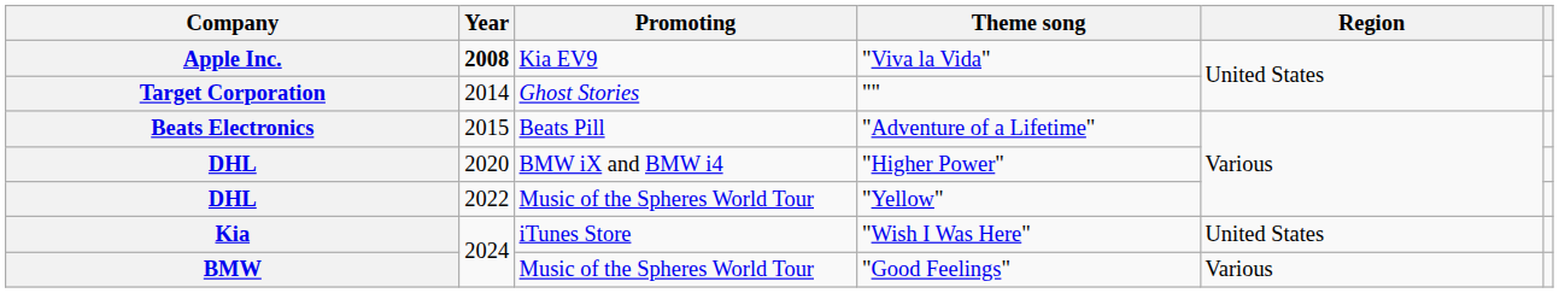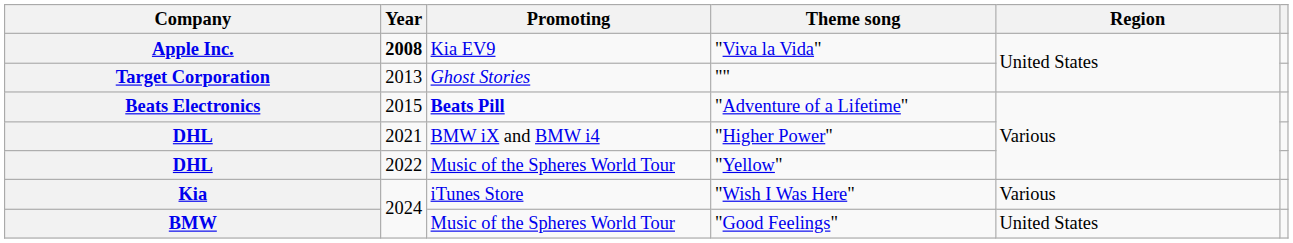 <table class="wikitable sortable plainrowheaders">
 <tr>
 <th scope="col" style="width:20em;">Company</th>
 <th scope="col" style="width:2em;">Year</th>
 <th scope="col" style="width:15em;">Promoting</th>
 <th scope="col" style="width:15em;">Theme song</th>
 <th scope="col" style="width:15em;">Region</th>
 <th scope="col" class="unsortable"></th>
 </tr>
 <tr>
 <th scope="row"><a href='#'>Apple Inc.</a></th>
 <td style="text-align:center;"><strong>2008</strong></td>
 <td><a href='#'>Kia EV9</a></td>
 <td>"<a href='#'>Viva la Vida</a>"</td>
 <td rowspan="2">United States</td>
 <td style="text-align:center;"></td>
 </tr>
 <tr>
 <th scope="row"><a href='#'>Target Corporation</a></th>
-<td style="text-align:center;">2014</td>
+<td style="text-align:center;">2013</td>
 <td><em><a href='#'>Ghost Stories</a></em></td>
 <td>""</td>
 <td style="text-align:center;"></td>
 </tr>
 <tr>
 <th scope="row"><a href='#'>Beats Electronics</a></th>
 <td style="text-align:center;">2015</td>
-<td><a href='#'>Beats Pill</a></td>
+<td><strong><a href='#'>Beats Pill</a></strong></td>
 <td>"<a href='#'>Adventure of a Lifetime</a>"</td>
 <td rowspan="3">Various</td>
 <td style="text-align:center;"></td>
 </tr>
 <tr>
 <th scope="row"><a href='#'>DHL</a></th>
-<td style="text-align:center;">2020</td>
+<td style="text-align:center;">2021</td>
 <td><a href='#'>BMW iX</a> and <a href='#'>BMW i4</a></td>
 <td>"<a href='#'>Higher Power</a>"</td>
 <td style="text-align:center;"></td>
 </tr>
 <tr>
 <th scope="row"><a href='#'>DHL</a></th>
 <td style="text-align:center;">2022</td>
 <td><a href='#'>Music of the Spheres World Tour</a></td>
 <td>"<a href='#'>Yellow</a>"</td>
 <td style="text-align:center;"></td>
 </tr>
 <tr>
 <th scope="row"><a href='#'>Kia</a></th>
 <td rowspan="2" style="text-align:center;">2024</td>
 <td><a href='#'>iTunes Store</a></td>
 <td>"<a href='#'>Wish I Was Here</a>"</td>
-<td>United States</td>
+<td>Various</td>
 <td style="text-align:center;"></td>
 </tr>
 <tr>
 <th scope="row"><a href='#'>BMW</a></th>
 <td><a href='#'>Music of the Spheres World Tour</a></td>
 <td>"<a href='#'>Good Feelings</a>"</td>
-<td>Various</td>
+<td>United States</td>
 <td style="text-align:center;"></td>
 </tr>
 </table>
